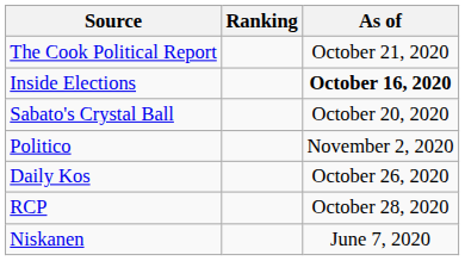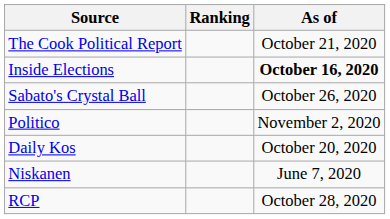 <table class="wikitable" style="text-align:center">
 <tr>
 <th>Source</th>
 <th>Ranking</th>
 <th>As of</th>
 </tr>
 <tr>
 <td align=left><a href='#'>The Cook Political Report</a></td>
 <td></td>
 <td>October 21, 2020</td>
 </tr>
 <tr>
 <td align=left><a href='#'>Inside Elections</a></td>
 <td></td>
 <td><strong>October 16, 2020</strong></td>
 </tr>
 <tr>
 <td align=left><a href='#'>Sabato's Crystal Ball</a></td>
 <td></td>
-<td>October 20, 2020</td>
+<td>October 26, 2020</td>
 </tr>
 <tr>
 <td align="left"><a href='#'>Politico</a></td>
 <td></td>
 <td>November 2, 2020</td>
 </tr>
 <tr>
 <td align="left"><a href='#'>Daily Kos</a></td>
 <td></td>
-<td>October 26, 2020</td>
+<td>October 20, 2020</td>
+</tr>
+<tr>
+<td align="left"><a href='#'>Niskanen</a></td>
+<td></td>
+<td>June 7, 2020</td>
 </tr>
 <tr>
 <td align="left"><a href='#'>RCP</a></td>
 <td></td>
 <td>October 28, 2020</td>
 </tr>
-<tr>
-<td align="left"><a href='#'>Niskanen</a></td>
-<td></td>
-<td>June 7, 2020</td>
-</tr>
 </table>
